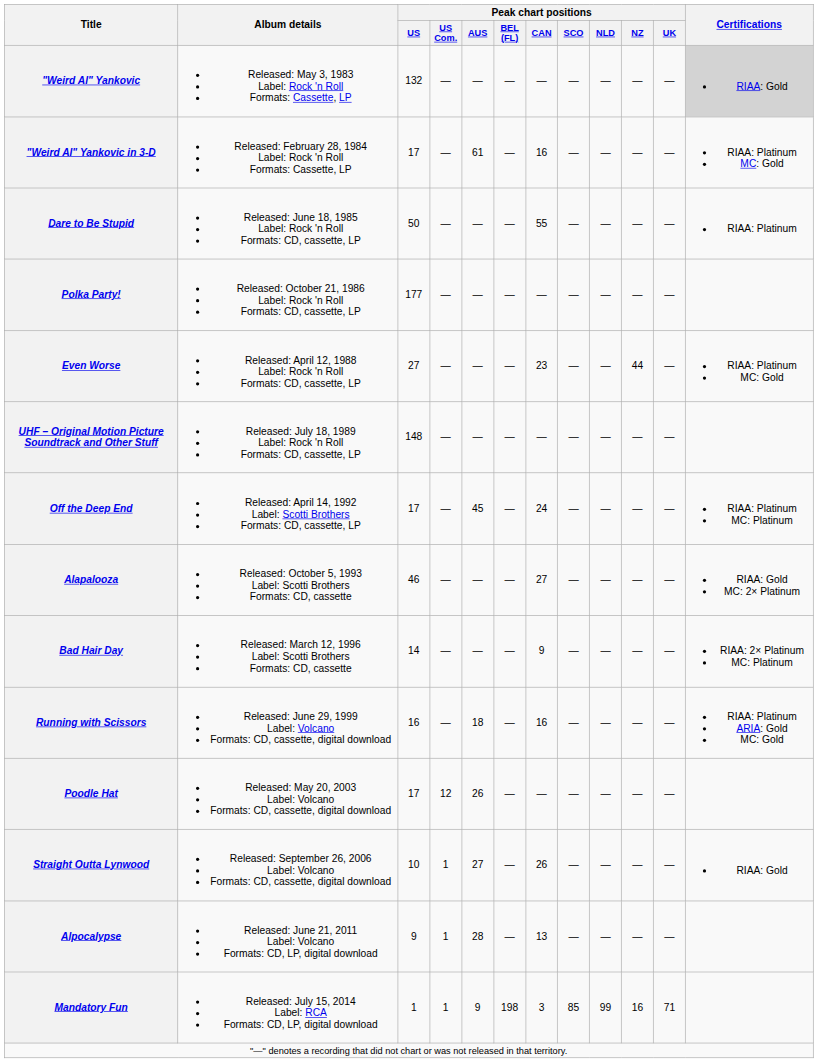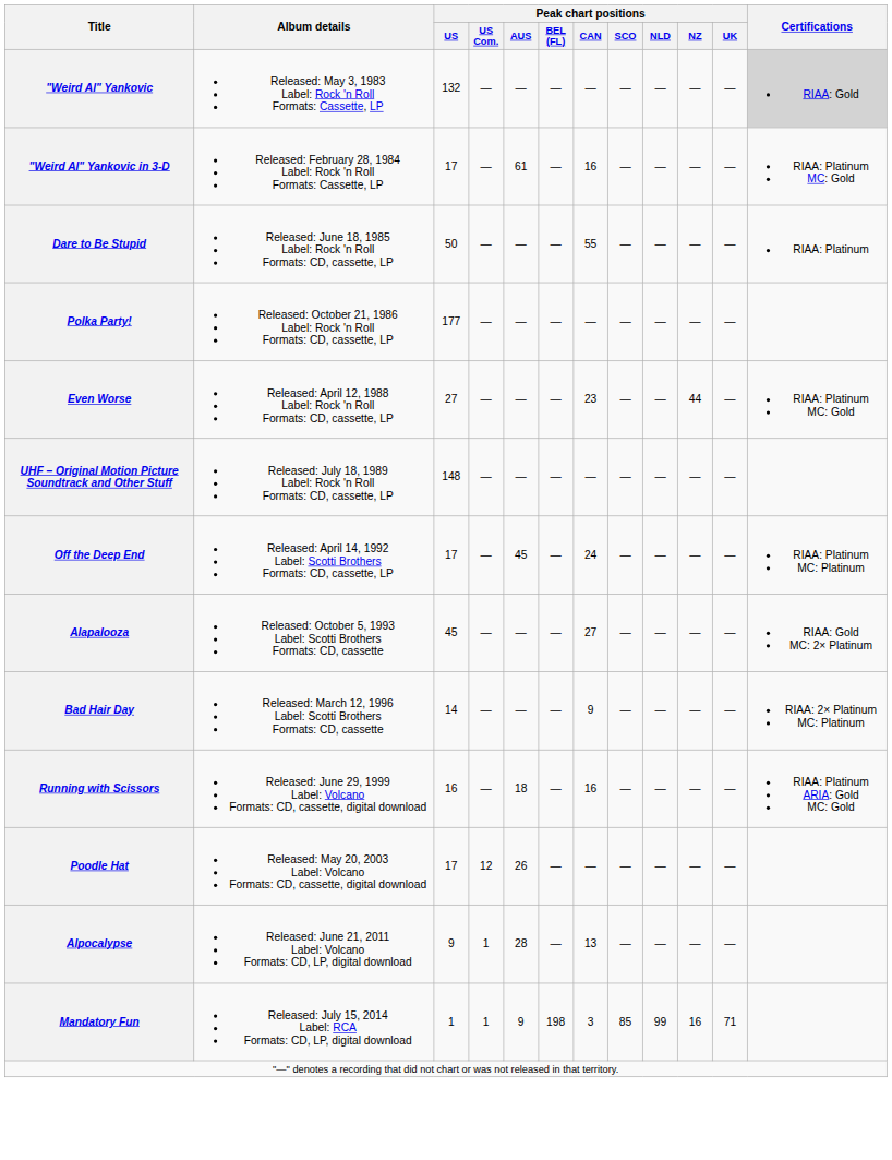 <table class="wikitable plainrowheaders" style="text-align:center;">
 <tr>
 <th scope="col" rowspan="2" style="width:16.5em;">Title</th>
 <th scope="col" rowspan="2" style="width:21em;">Album details</th>
 <th scope="col" colspan="9">Peak chart positions</th>
 <th scope="col" rowspan="2" style="width:12em;"><a href='#'>Certifications</a></th>
 </tr>
 <tr>
 <th scope="col" style="width:3em;font-size:90%;"><a href='#'>US</a><br></th>
 <th scope="col" style="width:3em;font-size:90%;"><a href='#'>US<br>Com.</a><br></th>
 <th scope="col" style="width:3em;font-size:90%;"><a href='#'>AUS</a><br></th>
 <th scope="col" style="width:3em;font-size:90%;"><a href='#'>BEL<br>(FL)</a><br></th>
 <th scope="col" style="width:3em;font-size:90%;"><a href='#'>CAN</a><br></th>
 <th scope="col" style="width:3em;font-size:90%;"><a href='#'>SCO</a><br></th>
 <th scope="col" style="width:3em;font-size:90%;"><a href='#'>NLD</a><br></th>
 <th scope="col" style="width:3em;font-size:90%;"><a href='#'>NZ</a><br></th>
 <th scope="col" style="width:3em;font-size:90%;"><a href='#'>UK</a><br></th>
 </tr>
 <tr>
 <th scope="row"><em><a href='#'>"Weird Al" Yankovic</a></em></th>
 <td><br><ul><li>Released: May 3, 1983</li><li>Label: <a href='#'>Rock 'n Roll</a></li><li>Formats: <a href='#'>Cassette</a>, <a href='#'>LP</a></li></ul></td>
 <td>132</td>
 <td>—</td>
 <td>—</td>
 <td>—</td>
 <td>—</td>
 <td>—</td>
 <td>—</td>
 <td>—</td>
 <td>—</td>
 <td style="background: lightgrey;"><br><ul><li><a href='#'>RIAA</a>: Gold</li></ul></td>
 </tr>
 <tr>
 <th scope="row"><em><a href='#'>"Weird Al" Yankovic in 3-D</a></em></th>
 <td><br><ul><li>Released: February 28, 1984</li><li>Label: Rock 'n Roll</li><li>Formats: Cassette, LP</li></ul></td>
 <td>17</td>
 <td>—</td>
 <td>61</td>
 <td>—</td>
 <td>16</td>
 <td>—</td>
 <td>—</td>
 <td>—</td>
 <td>—</td>
 <td><br><ul><li>RIAA: Platinum</li><li><a href='#'>MC</a>: Gold</li></ul></td>
 </tr>
 <tr>
 <th scope="row"><em><a href='#'>Dare to Be Stupid</a></em></th>
 <td><br><ul><li>Released: June 18, 1985</li><li>Label: Rock 'n Roll</li><li>Formats: CD, cassette, LP</li></ul></td>
 <td>50</td>
 <td>—</td>
 <td>—</td>
 <td>—</td>
 <td>55</td>
 <td>—</td>
 <td>—</td>
 <td>—</td>
 <td>—</td>
 <td><br><ul><li>RIAA: Platinum</li></ul></td>
 </tr>
 <tr>
 <th scope="row"><em><a href='#'>Polka Party!</a></em></th>
 <td><br><ul><li>Released: October 21, 1986</li><li>Label: Rock 'n Roll</li><li>Formats: CD, cassette, LP</li></ul></td>
 <td>177</td>
 <td>—</td>
 <td>—</td>
 <td>—</td>
 <td>—</td>
 <td>—</td>
 <td>—</td>
 <td>—</td>
 <td>—</td>
 <td></td>
 </tr>
 <tr>
 <th scope="row"><em><a href='#'>Even Worse</a></em></th>
 <td><br><ul><li>Released: April 12, 1988</li><li>Label: Rock 'n Roll</li><li>Formats: CD, cassette, LP</li></ul></td>
 <td>27</td>
 <td>—</td>
 <td>—</td>
 <td>—</td>
 <td>23</td>
 <td>—</td>
 <td>—</td>
 <td>44</td>
 <td>—</td>
 <td><br><ul><li>RIAA: Platinum</li><li>MC: Gold</li></ul></td>
 </tr>
 <tr>
 <th scope="row"><em><a href='#'>UHF – Original Motion Picture Soundtrack and Other Stuff</a></em></th>
 <td><br><ul><li>Released: July 18, 1989</li><li>Label: Rock 'n Roll</li><li>Formats: CD, cassette, LP</li></ul></td>
 <td>148</td>
 <td>—</td>
 <td>—</td>
 <td>—</td>
 <td>—</td>
 <td>—</td>
 <td>—</td>
 <td>—</td>
 <td>—</td>
 <td></td>
 </tr>
 <tr>
 <th scope="row"><em><a href='#'>Off the Deep End</a></em></th>
 <td><br><ul><li>Released: April 14, 1992</li><li>Label: <a href='#'>Scotti Brothers</a></li><li>Formats: CD, cassette, LP</li></ul></td>
 <td>17</td>
 <td>—</td>
 <td>45</td>
 <td>—</td>
 <td>24</td>
 <td>—</td>
 <td>—</td>
 <td>—</td>
 <td>—</td>
 <td><br><ul><li>RIAA: Platinum</li><li>MC: Platinum</li></ul></td>
 </tr>
 <tr>
 <th scope="row"><em><a href='#'>Alapalooza</a></em></th>
 <td><br><ul><li>Released: October 5, 1993</li><li>Label: Scotti Brothers</li><li>Formats: CD, cassette</li></ul></td>
-<td>46</td>
+<td>45</td>
 <td>—</td>
 <td>—</td>
 <td>—</td>
 <td>27</td>
 <td>—</td>
 <td>—</td>
 <td>—</td>
 <td>—</td>
 <td><br><ul><li>RIAA: Gold</li><li>MC: 2× Platinum</li></ul></td>
 </tr>
 <tr>
 <th scope="row"><em><a href='#'>Bad Hair Day</a></em></th>
 <td><br><ul><li>Released: March 12, 1996</li><li>Label: Scotti Brothers</li><li>Formats: CD, cassette</li></ul></td>
 <td>14</td>
 <td>—</td>
 <td>—</td>
 <td>—</td>
 <td>9</td>
 <td>—</td>
 <td>—</td>
 <td>—</td>
 <td>—</td>
 <td><br><ul><li>RIAA: 2× Platinum</li><li>MC: Platinum</li></ul></td>
 </tr>
 <tr>
 <th scope="row"><em><a href='#'>Running with Scissors</a></em></th>
 <td><br><ul><li>Released: June 29, 1999</li><li>Label: <a href='#'>Volcano</a></li><li>Formats: CD, cassette, digital download</li></ul></td>
 <td>16</td>
 <td>—</td>
 <td>18</td>
 <td>—</td>
 <td>16</td>
 <td>—</td>
 <td>—</td>
 <td>—</td>
 <td>—</td>
 <td><br><ul><li>RIAA: Platinum</li><li><a href='#'>ARIA</a>: Gold</li><li>MC: Gold</li></ul></td>
 </tr>
 <tr>
 <th scope="row"><em><a href='#'>Poodle Hat</a></em></th>
 <td><br><ul><li>Released: May 20, 2003</li><li>Label: Volcano</li><li>Formats: CD, cassette, digital download</li></ul></td>
 <td>17</td>
 <td>12</td>
 <td>26</td>
 <td>—</td>
 <td>—</td>
 <td>—</td>
 <td>—</td>
 <td>—</td>
 <td>—</td>
 <td></td>
 </tr>
 <tr>
-<th scope="row"><em><a href='#'>Straight Outta Lynwood</a></em></th>
-<td><br><ul><li>Released: September 26, 2006</li><li>Label: Volcano</li><li>Formats: CD, cassette, digital download</li></ul></td>
-<td>10</td>
-<td>1</td>
-<td>27</td>
-<td>—</td>
-<td>26</td>
-<td>—</td>
-<td>—</td>
-<td>—</td>
-<td>—</td>
-<td><br><ul><li>RIAA: Gold</li></ul></td>
-</tr>
-<tr>
 <th scope="row"><em><a href='#'>Alpocalypse</a></em></th>
 <td><br><ul><li>Released: June 21, 2011</li><li>Label: Volcano</li><li>Formats: CD, LP, digital download</li></ul></td>
 <td>9</td>
 <td>1</td>
 <td>28</td>
 <td>—</td>
 <td>13</td>
 <td>—</td>
 <td>—</td>
 <td>—</td>
 <td>—</td>
 <td></td>
 </tr>
 <tr>
 <th scope="row"><em><a href='#'>Mandatory Fun</a></em></th>
 <td><br><ul><li>Released: July 15, 2014</li><li>Label: <a href='#'>RCA</a></li><li>Formats: CD, LP, digital download</li></ul></td>
 <td>1</td>
 <td>1</td>
 <td>9</td>
 <td>198</td>
 <td>3</td>
 <td>85</td>
 <td>99</td>
 <td>16</td>
 <td>71</td>
 <td></td>
 </tr>
 <tr>
 <td colspan="12" style="font-size:90%">"—" denotes a recording that did not chart or was not released in that territory.</td>
 </tr>
 </table>
